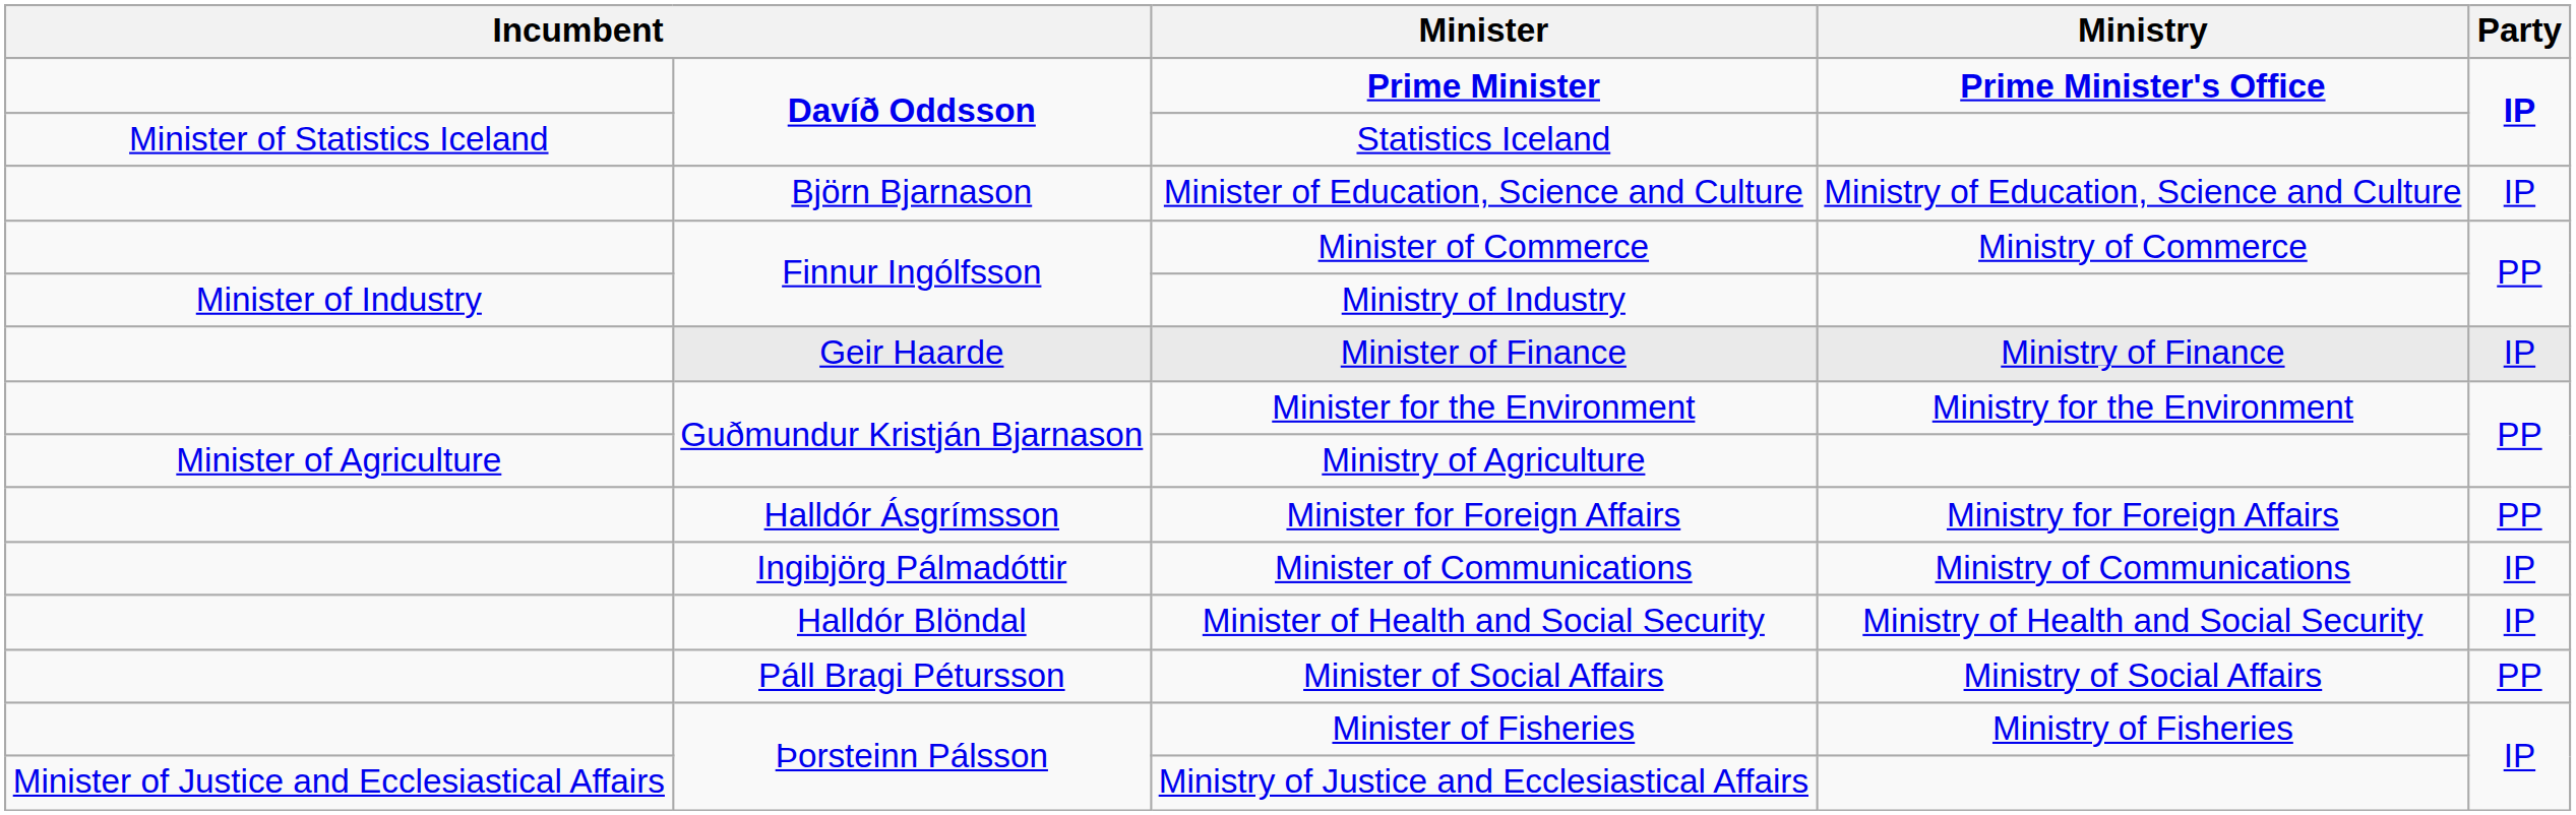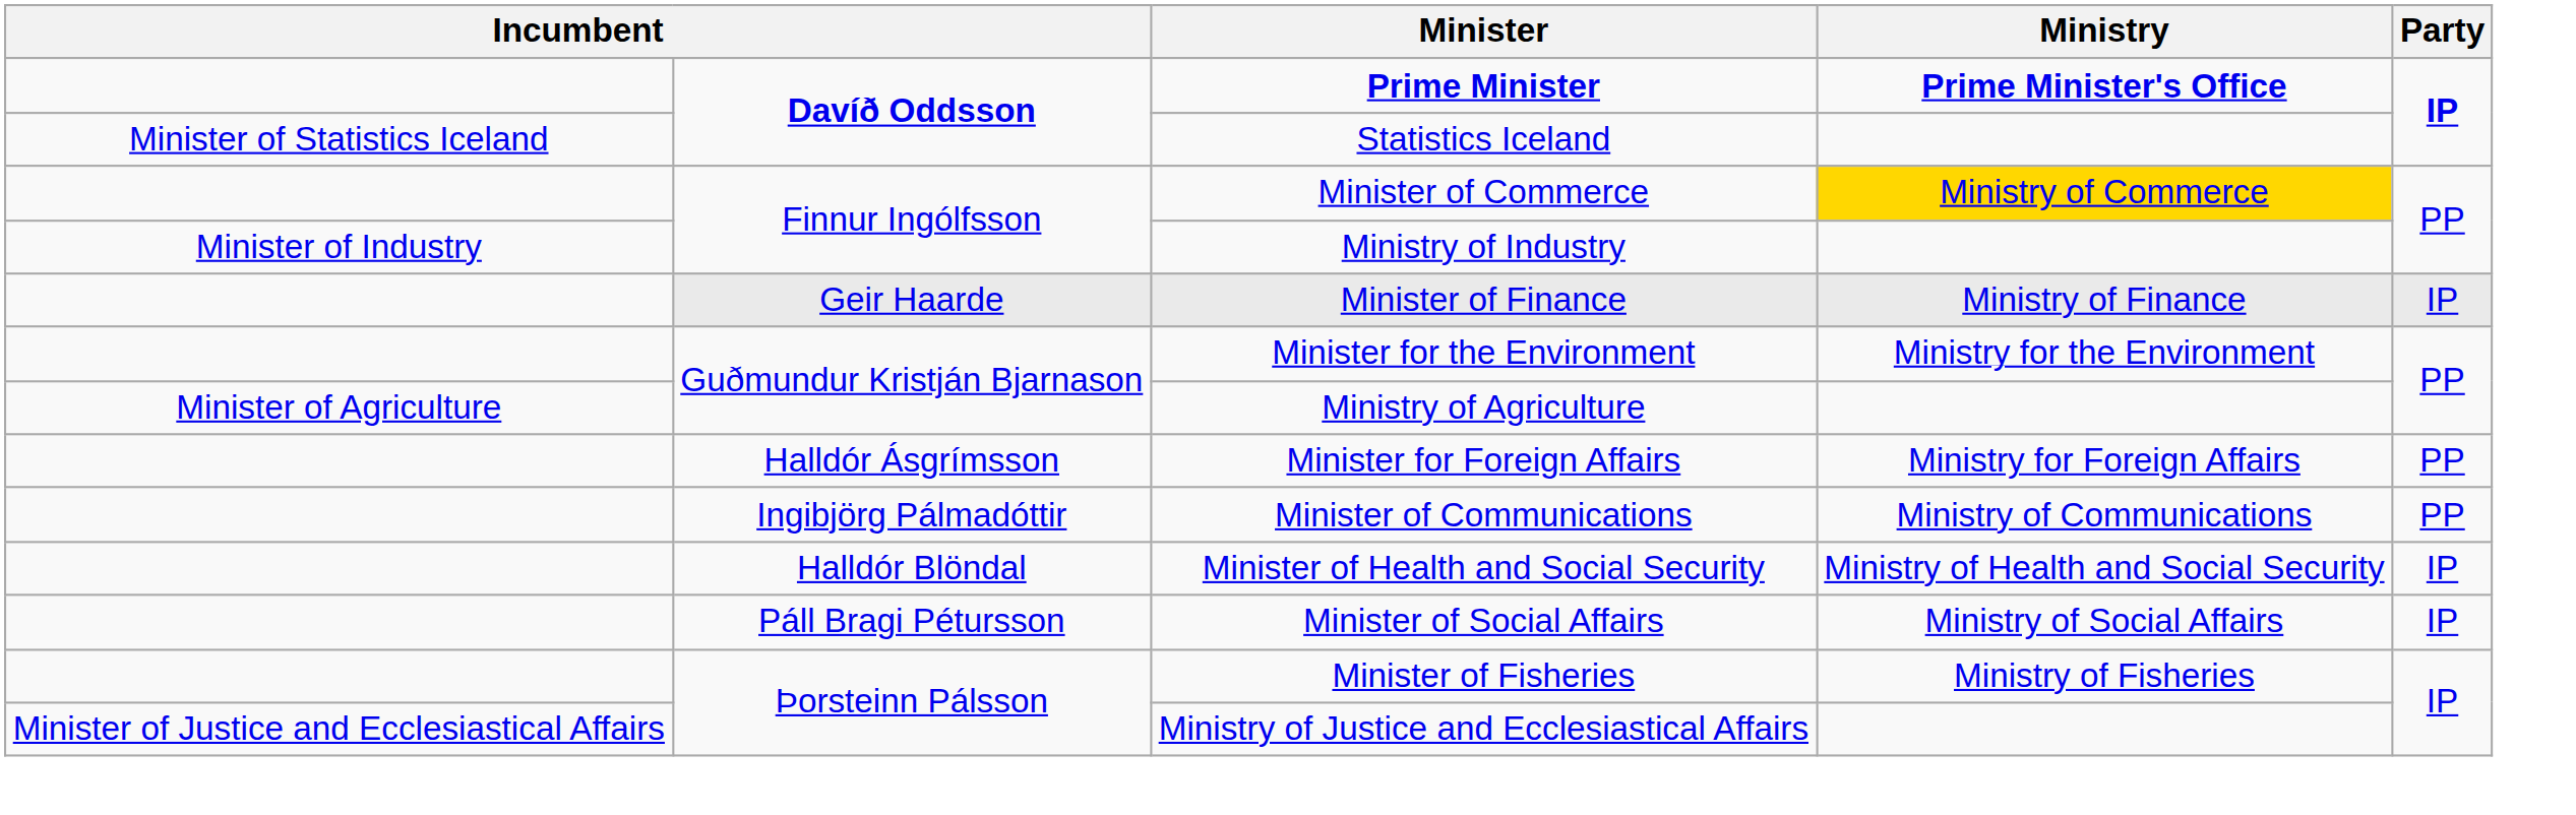 <table class="wikitable" style="text-align: center;">
 <tr>
 <th colspan=2>Incumbent</th>
 <th>Minister</th>
 <th>Ministry</th>
 <th>Party</th>
 </tr>
 <tr>
 <td></td>
 <td rowspan=2><strong><a href='#'>Davíð Oddsson</a></strong></td>
 <td><strong><a href='#'>Prime Minister</a><br></strong></td>
 <td><strong><a href='#'>Prime Minister's Office</a><br></strong></td>
 <td rowspan=2><strong><a href='#'>IP</a></strong></td>
 </tr>
 <tr>
 <td><a href='#'>Minister of Statistics Iceland</a><br></td>
 <td><a href='#'>Statistics Iceland</a><br></td>
 </tr>
 <tr>
 <td></td>
-<td><a href='#'>Björn Bjarnason</a></td>
-<td><a href='#'>Minister of Education, Science and Culture</a><br></td>
-<td><a href='#'>Ministry of Education, Science and Culture</a><br></td>
-<td><a href='#'>IP</a></td>
-</tr>
-<tr>
-<td></td>
 <td rowspan=2><a href='#'>Finnur Ingólfsson</a></td>
 <td><a href='#'>Minister of Commerce</a><br></td>
-<td><a href='#'>Ministry of Commerce</a><br></td>
+<td style="background: gold;"><a href='#'>Ministry of Commerce</a><br></td>
 <td rowspan=2><a href='#'>PP</a></td>
 </tr>
 <tr>
 <td><a href='#'>Minister of Industry</a><br></td>
 <td><a href='#'>Ministry of Industry</a><br></td>
 </tr>
 <tr>
 <td></td>
 <td style="background-color: #EAEAEA;"><a href='#'>Geir Haarde</a></td>
 <td style="background-color: #EAEAEA;"><a href='#'>Minister of Finance</a><br></td>
 <td style="background-color: #EAEAEA;"><a href='#'>Ministry of Finance</a><br></td>
 <td style="background-color: #EAEAEA;"><a href='#'>IP</a></td>
 </tr>
 <tr>
 <td></td>
 <td rowspan=2><a href='#'>Guðmundur Kristján Bjarnason</a></td>
 <td><a href='#'>Minister for the Environment</a><br></td>
 <td><a href='#'>Ministry for the Environment</a><br></td>
 <td rowspan=2><a href='#'>PP</a></td>
 </tr>
 <tr>
 <td><a href='#'>Minister of Agriculture</a><br></td>
 <td><a href='#'>Ministry of Agriculture</a><br></td>
 </tr>
 <tr>
 <td></td>
 <td><a href='#'>Halldór Ásgrímsson</a></td>
 <td><a href='#'>Minister for Foreign Affairs</a><br></td>
 <td><a href='#'>Ministry for Foreign Affairs</a><br></td>
 <td><a href='#'>PP</a></td>
 </tr>
 <tr>
 <td></td>
 <td><a href='#'>Ingibjörg Pálmadóttir</a></td>
 <td><a href='#'>Minister of Communications</a><br></td>
 <td><a href='#'>Ministry of Communications</a><br></td>
-<td><a href='#'>IP</a></td>
+<td><a href='#'>PP</a></td>
 </tr>
 <tr>
 <td></td>
 <td><a href='#'>Halldór Blöndal</a></td>
 <td><a href='#'>Minister of Health and Social Security</a><br></td>
 <td><a href='#'>Ministry of Health and Social Security</a><br></td>
 <td><a href='#'>IP</a></td>
 </tr>
 <tr>
 <td></td>
 <td><a href='#'>Páll Bragi Pétursson</a></td>
 <td><a href='#'>Minister of Social Affairs</a><br></td>
 <td><a href='#'>Ministry of Social Affairs</a><br></td>
-<td><a href='#'>PP</a></td>
+<td><a href='#'>IP</a></td>
 </tr>
 <tr>
 <td></td>
 <td rowspan=2><a href='#'>Þorsteinn Pálsson</a></td>
 <td><a href='#'>Minister of Fisheries</a><br></td>
 <td><a href='#'>Ministry of Fisheries</a><br></td>
 <td rowspan=2><a href='#'>IP</a></td>
 </tr>
 <tr>
 <td><a href='#'>Minister of Justice and Ecclesiastical Affairs</a><br></td>
 <td><a href='#'>Ministry of Justice and Ecclesiastical Affairs</a><br></td>
 </tr>
 </table>
